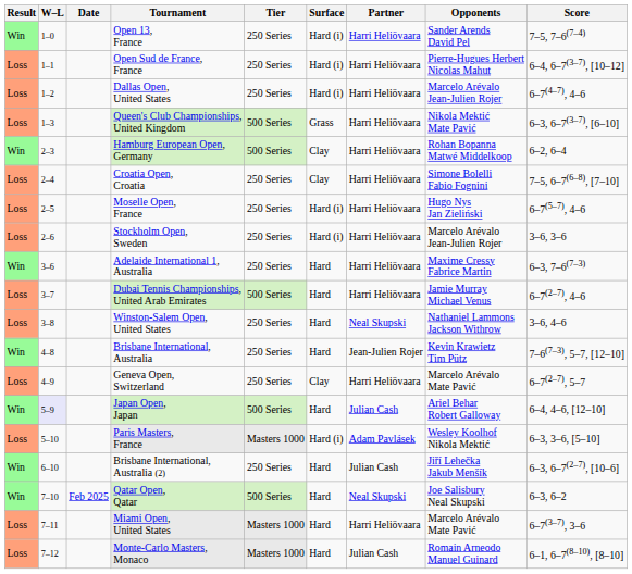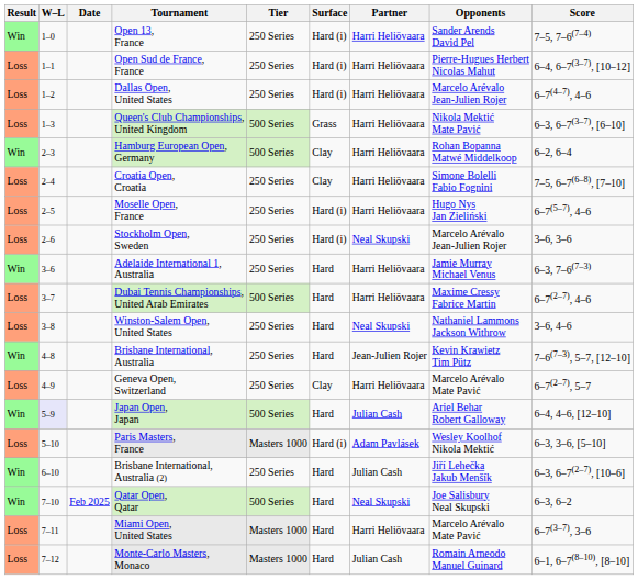 <table class="sortable wikitable">
 <tr>
 <th>Result</th>
 <th class="unsortable">W–L</th>
 <th>Date</th>
 <th>Tournament</th>
 <th>Tier</th>
 <th>Surface</th>
 <th>Partner</th>
 <th>Opponents</th>
 <th class="unsortable">Score</th>
 </tr>
 <tr>
 <td bgcolor=98FB98>Win</td>
 <td><small>1–0</small></td>
 <td><a href='#'></a></td>
 <td><a href='#'>Open 13</a>, <br> France</td>
 <td>250 Series</td>
 <td>Hard (i)</td>
 <td> <a href='#'>Harri Heliövaara</a></td>
 <td> <a href='#'>Sander Arends</a><br> <a href='#'>David Pel</a></td>
 <td>7–5, 7–6<sup>(7–4)</sup></td>
 </tr>
 <tr>
 <td bgcolor=FFA07A>Loss</td>
 <td><small>1–1</small></td>
 <td><a href='#'></a></td>
 <td><a href='#'>Open Sud de France</a>, <br> France</td>
 <td>250 Series</td>
 <td>Hard (i)</td>
 <td> Harri Heliövaara</td>
 <td> <a href='#'>Pierre-Hugues Herbert</a><br> <a href='#'>Nicolas Mahut</a></td>
 <td>6–4, 6–7<sup>(3–7)</sup>, [10–12]</td>
 </tr>
 <tr>
 <td bgcolor=FFA07A>Loss</td>
 <td><small>1–2</small></td>
 <td><a href='#'></a></td>
 <td><a href='#'>Dallas Open</a>, <br> United States</td>
 <td>250 Series</td>
 <td>Hard (i)</td>
 <td> Harri Heliövaara</td>
 <td> <a href='#'>Marcelo Arévalo</a><br> <a href='#'>Jean-Julien Rojer</a></td>
 <td>6–7<sup>(4–7)</sup>, 4–6</td>
 </tr>
 <tr>
 <td bgcolor=FFA07A>Loss</td>
 <td><small>1–3</small></td>
 <td><a href='#'></a></td>
 <td style="background:#d4f1c5;"><a href='#'>Queen's Club Championships</a>, <br> United Kingdom</td>
 <td style="background:#d4f1c5;">500 Series</td>
 <td>Grass</td>
 <td> Harri Heliövaara</td>
 <td> <a href='#'>Nikola Mektić</a><br> <a href='#'>Mate Pavić</a></td>
 <td>6–3, 6–7<sup>(3–7)</sup>, [6–10]</td>
 </tr>
 <tr>
 <td bgcolor=98FB98>Win</td>
 <td><small>2–3</small></td>
 <td><a href='#'></a></td>
 <td style="background:#D4F1C5;"><a href='#'>Hamburg European Open</a>, <br> Germany</td>
 <td style="background:#D4F1C5;">500 Series</td>
 <td>Clay</td>
 <td> Harri Heliövaara</td>
 <td> <a href='#'>Rohan Bopanna</a><br> <a href='#'>Matwé Middelkoop</a></td>
 <td>6–2, 6–4</td>
 </tr>
 <tr>
 <td bgcolor=FFA07A>Loss</td>
 <td><small>2–4</small></td>
 <td><a href='#'></a></td>
 <td><a href='#'>Croatia Open</a>, <br> Croatia</td>
 <td>250 Series</td>
 <td>Clay</td>
 <td> Harri Heliövaara</td>
 <td> <a href='#'>Simone Bolelli</a><br> <a href='#'>Fabio Fognini</a></td>
 <td>7–5, 6–7<sup>(6–8)</sup>, [7–10]</td>
 </tr>
 <tr>
 <td bgcolor=FFA07A>Loss</td>
 <td><small>2–5</small></td>
 <td><a href='#'></a></td>
 <td><a href='#'>Moselle Open</a>, <br> France</td>
 <td>250 Series</td>
 <td>Hard (i)</td>
 <td> Harri Heliövaara</td>
 <td> <a href='#'>Hugo Nys</a><br> <a href='#'>Jan Zieliński</a></td>
 <td>6–7<sup>(5–7)</sup>, 4–6</td>
 </tr>
 <tr>
 <td bgcolor=FFA07A>Loss</td>
 <td><small>2–6</small></td>
 <td><a href='#'></a></td>
 <td><a href='#'>Stockholm Open</a>, <br> Sweden</td>
 <td>250 Series</td>
 <td>Hard (i)</td>
-<td> Harri Heliövaara</td>
+<td> <a href='#'>Neal Skupski</a></td>
 <td> Marcelo Arévalo<br> Jean-Julien Rojer</td>
 <td>3–6, 3–6</td>
 </tr>
 <tr>
 <td bgcolor=98FB98>Win</td>
 <td><small>3–6</small></td>
 <td><a href='#'></a></td>
 <td><a href='#'>Adelaide International 1</a>, <br> Australia</td>
 <td>250 Series</td>
 <td>Hard</td>
 <td> Harri Heliövaara</td>
-<td> <a href='#'>Maxime Cressy</a> <br> <a href='#'>Fabrice Martin</a></td>
+<td> <a href='#'>Jamie Murray</a><br> <a href='#'>Michael Venus</a></td>
 <td>6–3, 7–6<sup>(7–3)</sup></td>
 </tr>
 <tr>
 <td bgcolor=FFA07A>Loss</td>
 <td><small>3–7</small></td>
 <td><a href='#'></a></td>
 <td style="background:#D4F1C5;"><a href='#'>Dubai Tennis Championships</a>, <br> United Arab Emirates</td>
 <td style="background:#D4F1C5;">500 Series</td>
 <td>Hard</td>
 <td> Harri Heliövaara</td>
-<td> <a href='#'>Jamie Murray</a><br> <a href='#'>Michael Venus</a></td>
+<td> <a href='#'>Maxime Cressy</a> <br> <a href='#'>Fabrice Martin</a></td>
 <td>6–7<sup>(2–7)</sup>, 4–6</td>
 </tr>
 <tr>
 <td style="background:#ffa07a;">Loss</td>
 <td><small>3–8</small></td>
 <td><a href='#'></a></td>
 <td><a href='#'>Winston-Salem Open</a>, <br> United States</td>
 <td>250 Series</td>
 <td>Hard</td>
 <td> <a href='#'>Neal Skupski</a></td>
 <td> <a href='#'>Nathaniel Lammons</a><br> <a href='#'>Jackson Withrow</a></td>
 <td>3–6, 4–6</td>
 </tr>
 <tr>
 <td bgcolor=98FB98>Win</td>
 <td><small>4–8</small></td>
 <td><a href='#'></a></td>
 <td><a href='#'>Brisbane International</a>, <br> Australia</td>
 <td>250 Series</td>
 <td>Hard</td>
 <td> Jean-Julien Rojer</td>
 <td> <a href='#'>Kevin Krawietz</a> <br>  <a href='#'>Tim Pütz</a></td>
 <td>7–6<sup>(7–3)</sup>, 5–7, [12–10]</td>
 </tr>
 <tr>
 <td bgcolor=FFA07A>Loss</td>
 <td><small>4–9</small></td>
 <td><a href='#'></a></td>
 <td>Geneva Open,<br>Switzerland</td>
 <td>250 Series</td>
 <td>Clay</td>
 <td> Harri Heliövaara</td>
 <td> Marcelo Arévalo<br> Mate Pavić</td>
 <td>6–7<sup>(2–7)</sup>, 5–7</td>
 </tr>
 <tr>
 <td bgcolor=98FB98>Win</td>
 <td style="background: lavender;"><small>5–9</small></td>
 <td><a href='#'></a></td>
 <td style="background:#d4f1c5;"><a href='#'>Japan Open</a>,<br>Japan</td>
 <td style="background:#d4f1c5;">500 Series</td>
 <td>Hard</td>
 <td> <a href='#'>Julian Cash</a></td>
 <td> <a href='#'>Ariel Behar</a><br> <a href='#'>Robert Galloway</a></td>
 <td>6–4, 4–6, [12–10]</td>
 </tr>
 <tr>
 <td bgcolor=FFA07A>Loss</td>
 <td><small>5–10</small></td>
 <td><a href='#'></a></td>
 <td style=background:#E9E9E9><a href='#'>Paris Masters</a>,<br>France</td>
 <td style=background:#E9E9E9>Masters 1000</td>
 <td>Hard (i)</td>
 <td> <a href='#'>Adam Pavlásek</a></td>
 <td> <a href='#'>Wesley Koolhof</a><br> Nikola Mektić</td>
 <td>6–3, 3–6, [5–10]</td>
 </tr>
 <tr>
 <td bgcolor=98FB98>Win</td>
 <td><small>6–10</small></td>
 <td><a href='#'></a></td>
 <td>Brisbane International, <br> Australia <small>(2)</small></td>
 <td>250 Series</td>
 <td>Hard</td>
 <td> Julian Cash</td>
 <td> <a href='#'>Jiří Lehečka</a><br> <a href='#'>Jakub Menšík</a></td>
 <td>6–3, 6–7<sup>(2–7)</sup>, [10–6]</td>
 </tr>
 <tr>
 <td bgcolor=98FB98>Win</td>
 <td><small>7–10</small></td>
 <td><a href='#'>Feb 2025</a></td>
 <td style=background:#d4f1c5><a href='#'>Qatar Open</a>, <br> Qatar</td>
 <td style=background:#d4f1c5>500 Series</td>
 <td>Hard</td>
 <td> <a href='#'>Neal Skupski</a></td>
 <td> <a href='#'>Joe Salisbury</a><br> Neal Skupski</td>
 <td>6–3, 6–2</td>
 </tr>
 <tr>
 <td bgcolor=FFA07A>Loss</td>
 <td><small>7–11</small></td>
 <td><a href='#'></a></td>
 <td style=background:#E9E9E9><a href='#'>Miami Open</a>,<br>United States</td>
 <td style=background:#E9E9E9>Masters 1000</td>
 <td>Hard</td>
 <td> Harri Heliövaara</td>
 <td> Marcelo Arévalo<br> Mate Pavić</td>
 <td>6–7<sup>(3–7)</sup>, 3–6</td>
 </tr>
 <tr>
 <td bgcolor=FFA07A>Loss</td>
 <td><small>7–12</small></td>
 <td><a href='#'></a></td>
 <td style=background:#E9E9E9><a href='#'>Monte-Carlo Masters</a>,<br>Monaco</td>
 <td style=background:#E9E9E9>Masters 1000</td>
 <td>Hard</td>
 <td> Julian Cash</td>
 <td> <a href='#'>Romain Arneodo</a><br> <a href='#'>Manuel Guinard</a></td>
 <td>6–1, 6–7<sup>(8–10)</sup>, [8–10]</td>
 </tr>
 </table>
